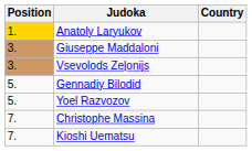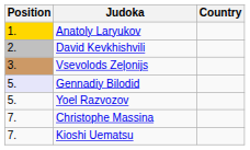 <table class=wikitable>
 <tr>
 <th width=10>Position</th>
 <th width=200>Judoka</th>
 <th width=10>Country</th>
 </tr>
 <tr>
 <td bgcolor=gold>1.</td>
 <td><a href='#'>Anatoly Laryukov</a></td>
 <td></td>
 </tr>
 <tr>
-<td bgcolor="CC9966">3.</td>
-<td><a href='#'>Giuseppe Maddaloni</a></td>
+<td bgcolor="silver">2.</td>
+<td><a href='#'>David Kevkhishvili</a></td>
 <td></td>
 </tr>
 <tr>
 <td bgcolor="CC9966">3.</td>
 <td><a href='#'>Vsevolods Zeļonijs</a></td>
 <td></td>
 </tr>
 <tr>
-<td>5.</td>
+<td style="background: lavender;">5.</td>
 <td><a href='#'>Gennadiy Bilodid</a></td>
 <td></td>
 </tr>
 <tr>
 <td>5.</td>
 <td><a href='#'>Yoel Razvozov</a></td>
 <td></td>
 </tr>
 <tr>
 <td>7.</td>
 <td><a href='#'>Christophe Massina</a></td>
 <td></td>
 </tr>
 <tr>
 <td>7.</td>
 <td><a href='#'>Kioshi Uematsu</a></td>
 <td></td>
 </tr>
 </table>
